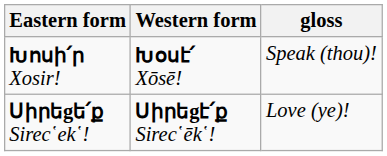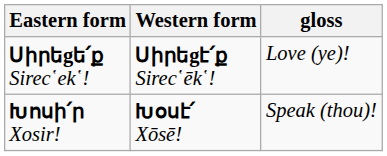 <table class="wikitable">
 <tr>
 <th>Eastern form</th>
 <th>Western form</th>
 <th>gloss</th>
 </tr>
 <tr valign=top>
+<td><strong>Սիրեgե՛ք</strong><br><em>Sirec῾ek῾!</em></td>
+<td><strong>Սիրեgէ՛ք</strong><br><em>Sirec῾ēk῾!</em></td>
+<td><em>Love (ye)!</em></td>
+</tr>
+<tr valign=top>
 <td><strong>Խոսի՛ր</strong><br><em>Xosir!</em></td>
 <td><strong>Խօսէ՛</strong><br><em>Xōsē!</em></td>
 <td><em>Speak (thou)!</em></td>
 </tr>
-<tr valign=top>
-<td><strong>Սիրեgե՛ք</strong><br><em>Sirec῾ek῾!</em></td>
-<td><strong>Սիրեgէ՛ք</strong><br><em>Sirec῾ēk῾!</em></td>
-<td><em>Love (ye)!</em></td>
-</tr>
 </table>
